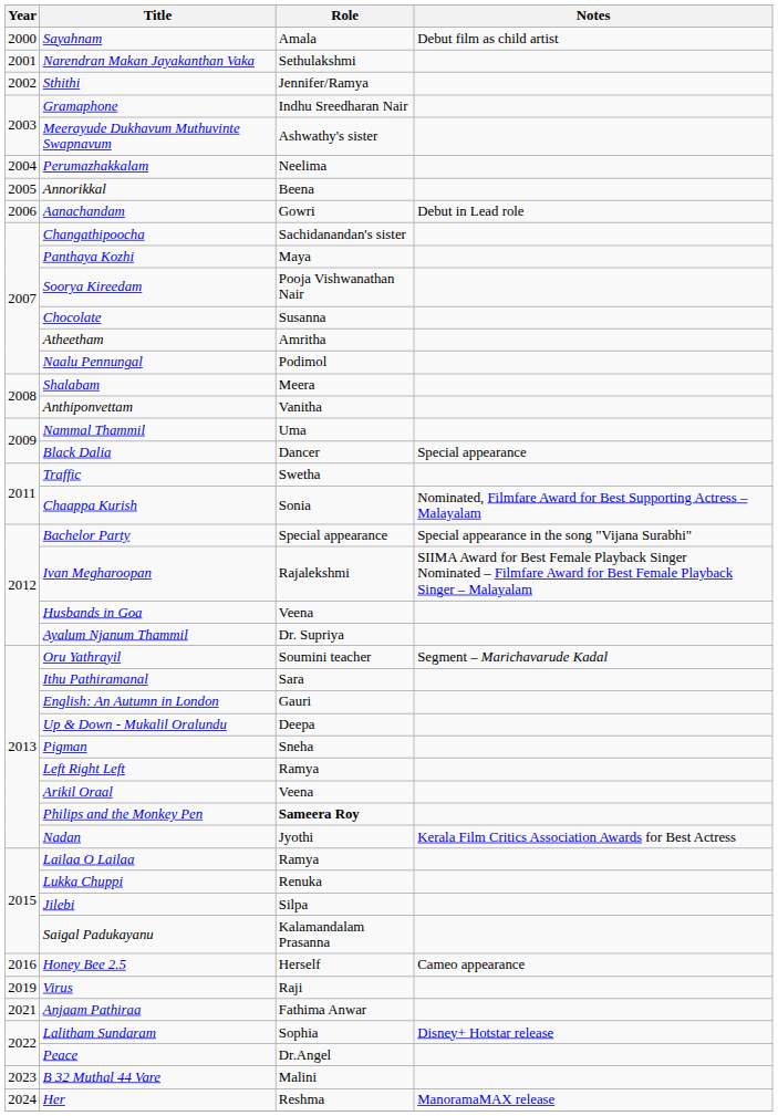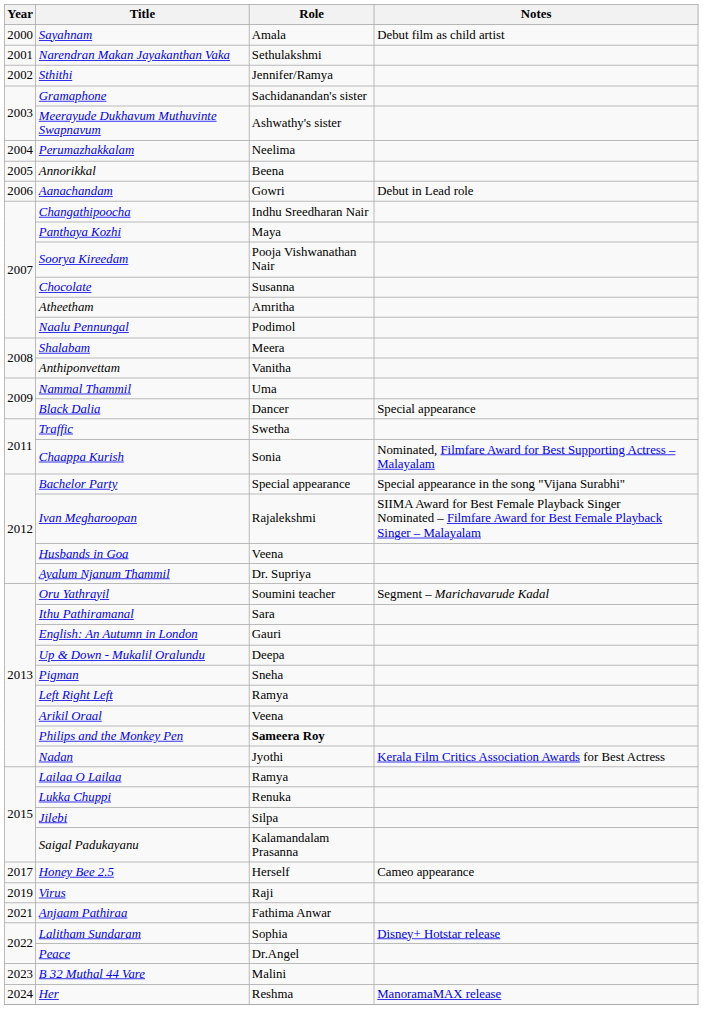 <table class="wikitable sortable">
 <tr style="background:#ccc; text-align:center;">
 <th>Year</th>
 <th>Title</th>
 <th>Role</th>
 <th>Notes</th>
 </tr>
 <tr>
 <td>2000</td>
 <td><em><a href='#'>Sayahnam</a></em></td>
 <td>Amala</td>
 <td>Debut film as child artist</td>
 </tr>
 <tr>
 <td>2001</td>
 <td><em><a href='#'>Narendran Makan Jayakanthan Vaka</a></em></td>
 <td>Sethulakshmi</td>
 <td></td>
 </tr>
 <tr>
 <td>2002</td>
 <td><em><a href='#'>Sthithi</a></em></td>
 <td>Jennifer/Ramya</td>
 <td></td>
 </tr>
 <tr>
 <td rowspan="2">2003</td>
 <td><em><a href='#'>Gramaphone</a></em></td>
-<td>Indhu Sreedharan Nair</td>
+<td>Sachidanandan's sister</td>
 <td></td>
 </tr>
 <tr>
 <td><em><a href='#'>Meerayude Dukhavum Muthuvinte Swapnavum</a></em></td>
 <td>Ashwathy's sister</td>
 <td></td>
 </tr>
 <tr>
 <td>2004</td>
 <td><em><a href='#'>Perumazhakkalam</a></em></td>
 <td>Neelima</td>
 <td></td>
 </tr>
 <tr>
 <td>2005</td>
 <td><em>Annorikkal</em></td>
 <td>Beena</td>
 <td></td>
 </tr>
 <tr>
 <td>2006</td>
 <td><em><a href='#'>Aanachandam</a></em></td>
 <td>Gowri</td>
 <td>Debut in Lead role</td>
 </tr>
 <tr>
 <td rowspan="6">2007</td>
 <td><em><a href='#'>Changathipoocha</a></em></td>
-<td>Sachidanandan's sister</td>
+<td>Indhu Sreedharan Nair</td>
 <td></td>
 </tr>
 <tr>
 <td><em><a href='#'>Panthaya Kozhi</a></em></td>
 <td>Maya</td>
 <td></td>
 </tr>
 <tr>
 <td><em><a href='#'>Soorya Kireedam</a></em></td>
 <td>Pooja Vishwanathan Nair</td>
 <td></td>
 </tr>
 <tr>
 <td><em><a href='#'>Chocolate</a></em></td>
 <td>Susanna</td>
 <td></td>
 </tr>
 <tr>
 <td><em>Atheetham</em></td>
 <td>Amritha</td>
 <td></td>
 </tr>
 <tr>
 <td><em><a href='#'>Naalu Pennungal</a></em></td>
 <td>Podimol</td>
 <td></td>
 </tr>
 <tr>
 <td rowspan="2">2008</td>
 <td><em><a href='#'>Shalabam</a></em></td>
 <td>Meera</td>
 <td></td>
 </tr>
 <tr>
 <td><em>Anthiponvettam</em></td>
 <td>Vanitha</td>
 <td></td>
 </tr>
 <tr>
 <td rowspan="2">2009</td>
 <td><em><a href='#'>Nammal Thammil</a></em></td>
 <td>Uma</td>
 <td></td>
 </tr>
 <tr>
 <td><em><a href='#'>Black Dalia</a></em></td>
 <td>Dancer</td>
 <td>Special appearance</td>
 </tr>
 <tr>
 <td rowspan="2">2011</td>
 <td><em><a href='#'>Traffic</a></em></td>
 <td>Swetha</td>
 <td></td>
 </tr>
 <tr>
 <td><em><a href='#'>Chaappa Kurish</a></em></td>
 <td>Sonia</td>
 <td>Nominated, <a href='#'>Filmfare Award for Best Supporting Actress – Malayalam</a></td>
 </tr>
 <tr>
 <td rowspan="4">2012</td>
 <td><em><a href='#'>Bachelor Party</a></em></td>
 <td>Special appearance</td>
 <td>Special appearance in the song "Vijana Surabhi"</td>
 </tr>
 <tr>
 <td><em><a href='#'>Ivan Megharoopan</a></em></td>
 <td>Rajalekshmi</td>
 <td>SIIMA Award for Best Female Playback Singer<br>Nominated – <a href='#'>Filmfare Award for Best Female Playback Singer – Malayalam</a></td>
 </tr>
 <tr>
 <td><em><a href='#'>Husbands in Goa</a></em></td>
 <td>Veena</td>
 <td></td>
 </tr>
 <tr>
 <td><em><a href='#'>Ayalum Njanum Thammil</a></em></td>
 <td>Dr. Supriya</td>
 <td></td>
 </tr>
 <tr>
 <td rowspan="9">2013</td>
 <td><em><a href='#'>Oru Yathrayil</a></em></td>
 <td>Soumini teacher</td>
 <td>Segment – <em>Marichavarude Kadal</em></td>
 </tr>
 <tr>
 <td><em><a href='#'>Ithu Pathiramanal</a></em></td>
 <td>Sara</td>
 <td></td>
 </tr>
 <tr>
 <td><em><a href='#'>English: An Autumn in London</a></em></td>
 <td>Gauri</td>
 <td></td>
 </tr>
 <tr>
 <td><em><a href='#'>Up & Down - Mukalil Oralundu</a></em></td>
 <td>Deepa</td>
 <td></td>
 </tr>
 <tr>
 <td><em><a href='#'>Pigman</a></em></td>
 <td>Sneha</td>
 <td></td>
 </tr>
 <tr>
 <td><em><a href='#'>Left Right Left</a></em></td>
 <td>Ramya</td>
 <td></td>
 </tr>
 <tr>
 <td><em><a href='#'>Arikil Oraal</a></em></td>
 <td>Veena</td>
 <td></td>
 </tr>
 <tr>
 <td><em><a href='#'>Philips and the Monkey Pen</a></em></td>
 <td><strong>Sameera Roy</strong></td>
 <td></td>
 </tr>
 <tr>
 <td><em><a href='#'>Nadan</a></em></td>
 <td>Jyothi</td>
 <td><a href='#'>Kerala Film Critics Association Awards</a> for Best Actress</td>
 </tr>
 <tr>
 <td rowspan="4">2015</td>
 <td><em><a href='#'>Lailaa O Lailaa</a></em></td>
 <td>Ramya</td>
 <td></td>
 </tr>
 <tr>
 <td><em><a href='#'>Lukka Chuppi</a></em></td>
 <td>Renuka</td>
 <td></td>
 </tr>
 <tr>
 <td><em><a href='#'>Jilebi</a></em></td>
 <td>Silpa</td>
 <td></td>
 </tr>
 <tr>
 <td><em>Saigal Padukayanu</em></td>
 <td>Kalamandalam Prasanna</td>
 <td></td>
 </tr>
 <tr>
-<td>2016</td>
+<td>2017</td>
 <td><em><a href='#'>Honey Bee 2.5</a></em></td>
 <td>Herself</td>
 <td>Cameo appearance</td>
 </tr>
 <tr>
 <td>2019</td>
 <td><em><a href='#'>Virus</a></em></td>
 <td>Raji</td>
 <td></td>
 </tr>
 <tr>
 <td rowspan=1>2021</td>
 <td><em><a href='#'>Anjaam Pathiraa</a></em></td>
 <td>Fathima Anwar</td>
 <td></td>
 </tr>
 <tr>
 <td rowspan="2">2022</td>
 <td><em><a href='#'>Lalitham Sundaram</a></em></td>
 <td>Sophia</td>
 <td><a href='#'>Disney+ Hotstar release</a></td>
 </tr>
 <tr>
 <td><em><a href='#'>Peace</a></em></td>
 <td>Dr.Angel</td>
 <td></td>
 </tr>
 <tr>
 <td>2023</td>
 <td><em><a href='#'>B 32 Muthal 44 Vare</a></em></td>
 <td>Malini</td>
 <td></td>
 </tr>
 <tr>
 <td>2024</td>
 <td><em><a href='#'>Her</a></em></td>
 <td>Reshma</td>
 <td><a href='#'>ManoramaMAX release</a></td>
 </tr>
 <tr>
 </tr>
 </table>
